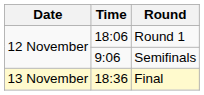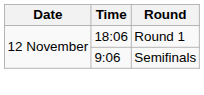 <table class="wikitable">
 <tr>
 <th>Date</th>
 <th>Time</th>
 <th>Round</th>
 </tr>
 <tr>
 <td rowspan=2>12 November</td>
 <td>18:06</td>
 <td>Round 1</td>
 </tr>
 <tr>
 <td>9:06</td>
 <td>Semifinals</td>
 </tr>
-<tr style=background:lemonchiffon>
-<td>13 November</td>
-<td>18:36</td>
-<td>Final</td>
-</tr>
 </table>
